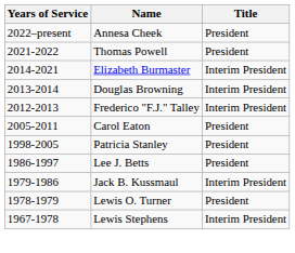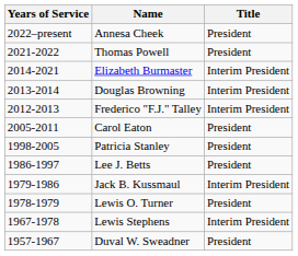 <table class="wikitable">
 <tr>
 <th>Years of Service</th>
 <th>Name</th>
 <th>Title</th>
 </tr>
 <tr>
 <td>2022–present</td>
 <td>Annesa Cheek</td>
 <td>President</td>
 </tr>
 <tr>
 <td>2021-2022</td>
 <td>Thomas Powell</td>
 <td>President</td>
 </tr>
 <tr>
 <td>2014-2021</td>
 <td><a href='#'>Elizabeth Burmaster</a></td>
 <td>Interim President</td>
 </tr>
 <tr>
 <td>2013-2014</td>
 <td>Douglas Browning</td>
 <td>Interim President</td>
 </tr>
 <tr>
 <td>2012-2013</td>
 <td>Frederico "F.J." Talley</td>
 <td>Interim President</td>
 </tr>
 <tr>
 <td>2005-2011</td>
 <td>Carol Eaton</td>
 <td>President</td>
 </tr>
 <tr>
 <td>1998-2005</td>
 <td>Patricia Stanley</td>
 <td>President</td>
 </tr>
 <tr>
 <td>1986-1997</td>
 <td>Lee J. Betts</td>
 <td>President</td>
 </tr>
 <tr>
 <td>1979-1986</td>
 <td>Jack B. Kussmaul</td>
 <td>Interim President</td>
 </tr>
 <tr>
 <td>1978-1979</td>
 <td>Lewis O. Turner</td>
 <td>President</td>
 </tr>
 <tr>
 <td>1967-1978</td>
 <td>Lewis Stephens</td>
 <td>Interim President</td>
 </tr>
+<tr>
+<td>1957-1967</td>
+<td>Duval W. Sweadner</td>
+<td>President</td>
+</tr>
 </table>
